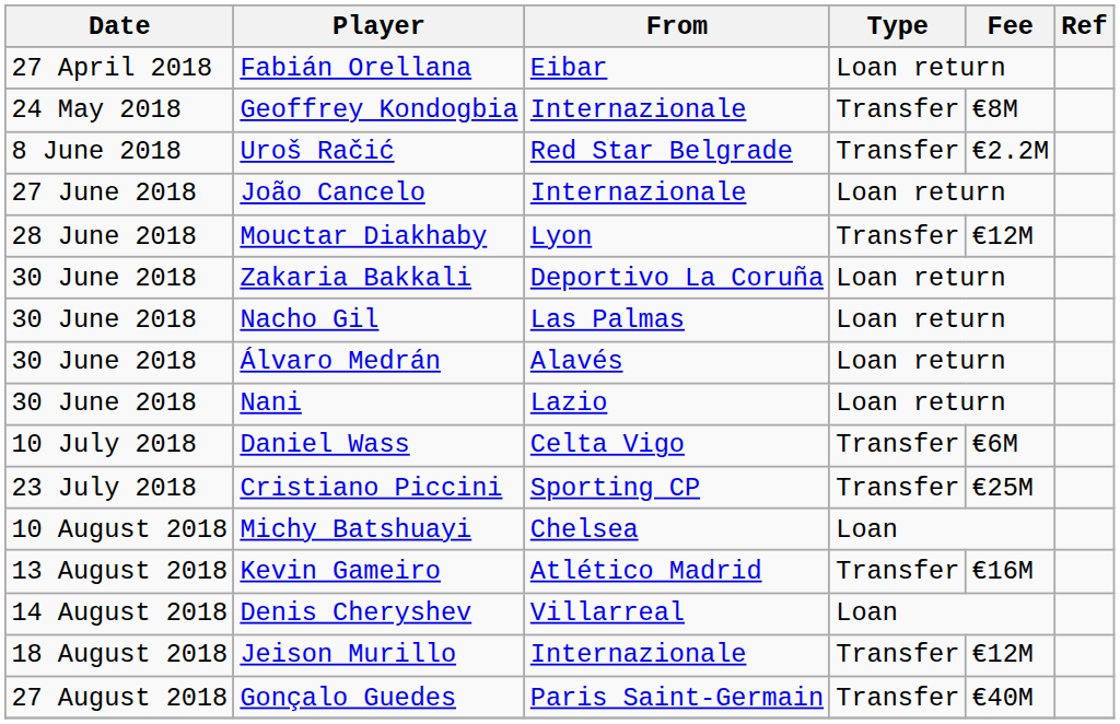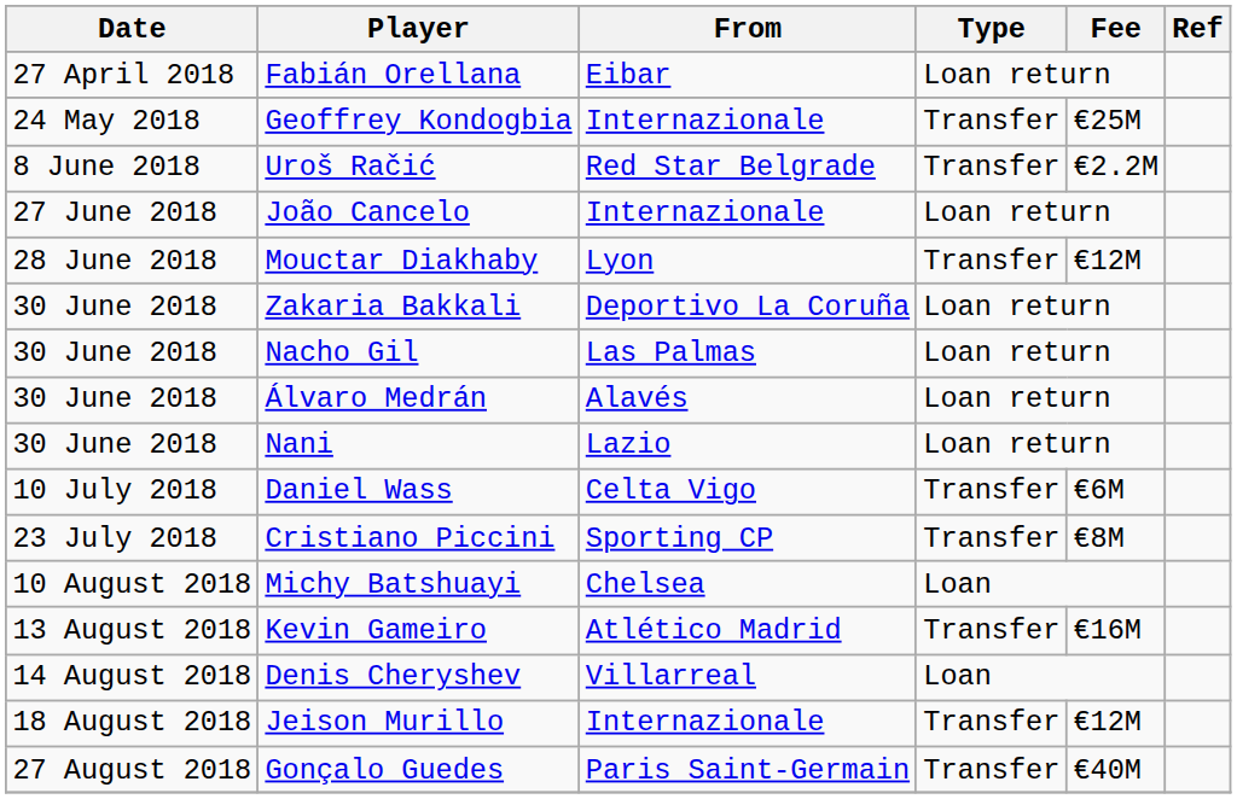 <table class="wikitable">
 <tr>
 <th>Date</th>
 <th>Player</th>
 <th>From</th>
 <th>Type</th>
 <th>Fee</th>
 <th>Ref</th>
 </tr>
 <tr>
 <td>27 April 2018</td>
 <td> <a href='#'>Fabián Orellana</a></td>
 <td> <a href='#'>Eibar</a></td>
 <td colspan=2>Loan return</td>
 <td></td>
 </tr>
 <tr>
 <td>24 May 2018</td>
 <td> <a href='#'>Geoffrey Kondogbia</a></td>
 <td> <a href='#'>Internazionale</a></td>
 <td>Transfer</td>
-<td>€8M</td>
+<td>€25M</td>
 <td></td>
 </tr>
 <tr>
 <td>8 June 2018</td>
 <td> <a href='#'>Uroš Račić</a></td>
 <td> <a href='#'>Red Star Belgrade</a></td>
 <td>Transfer</td>
 <td>€2.2M</td>
 <td></td>
 </tr>
 <tr>
 <td>27 June 2018</td>
 <td> <a href='#'>João Cancelo</a></td>
 <td> <a href='#'>Internazionale</a></td>
 <td colspan=2>Loan return</td>
 <td></td>
 </tr>
 <tr>
 <td>28 June 2018</td>
 <td> <a href='#'>Mouctar Diakhaby</a></td>
 <td> <a href='#'>Lyon</a></td>
 <td>Transfer</td>
 <td>€12M</td>
 <td></td>
 </tr>
 <tr>
 <td>30 June 2018</td>
 <td> <a href='#'>Zakaria Bakkali</a></td>
 <td> <a href='#'>Deportivo La Coruña</a></td>
 <td colspan=2>Loan return</td>
 <td></td>
 </tr>
 <tr>
 <td>30 June 2018</td>
 <td> <a href='#'>Nacho Gil</a></td>
 <td> <a href='#'>Las Palmas</a></td>
 <td colspan=2>Loan return</td>
 <td></td>
 </tr>
 <tr>
 <td>30 June 2018</td>
 <td> <a href='#'>Álvaro Medrán</a></td>
 <td> <a href='#'>Alavés</a></td>
 <td colspan=2>Loan return</td>
 <td></td>
 </tr>
 <tr>
 <td>30 June 2018</td>
 <td> <a href='#'>Nani</a></td>
 <td> <a href='#'>Lazio</a></td>
 <td colspan=2>Loan return</td>
 <td></td>
 </tr>
 <tr>
 <td>10 July 2018</td>
 <td> <a href='#'>Daniel Wass</a></td>
 <td> <a href='#'>Celta Vigo</a></td>
 <td>Transfer</td>
 <td>€6M</td>
 <td></td>
 </tr>
 <tr>
 <td>23 July 2018</td>
 <td> <a href='#'>Cristiano Piccini</a></td>
 <td> <a href='#'>Sporting CP</a></td>
 <td>Transfer</td>
-<td>€25M</td>
+<td>€8M</td>
 <td></td>
 </tr>
 <tr>
 <td>10 August 2018</td>
 <td> <a href='#'>Michy Batshuayi</a></td>
 <td> <a href='#'>Chelsea</a></td>
 <td colspan=2>Loan</td>
 <td></td>
 </tr>
 <tr>
 <td>13 August 2018</td>
 <td> <a href='#'>Kevin Gameiro</a></td>
 <td> <a href='#'>Atlético Madrid</a></td>
 <td>Transfer</td>
 <td>€16M</td>
 <td></td>
 </tr>
 <tr>
 <td>14 August 2018</td>
 <td> <a href='#'>Denis Cheryshev</a></td>
 <td> <a href='#'>Villarreal</a></td>
 <td colspan=2>Loan</td>
 <td></td>
 </tr>
 <tr>
 <td>18 August 2018</td>
 <td> <a href='#'>Jeison Murillo</a></td>
 <td> <a href='#'>Internazionale</a></td>
 <td>Transfer</td>
 <td>€12M</td>
 <td></td>
 </tr>
 <tr>
 <td>27 August 2018</td>
 <td> <a href='#'>Gonçalo Guedes</a></td>
 <td> <a href='#'>Paris Saint-Germain</a></td>
 <td>Transfer</td>
 <td>€40M</td>
 <td></td>
 </tr>
 <tr>
 </tr>
 </table>
